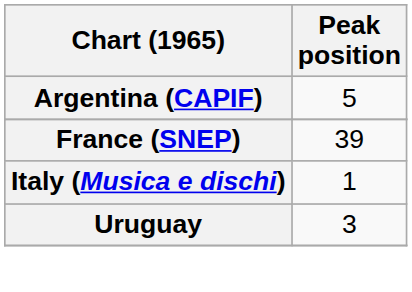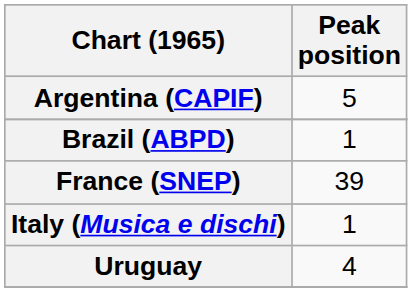 <table class="wikitable sortable plainrowheaders">
 <tr>
 <th>Chart (1965)</th>
 <th>Peak<br>position</th>
 </tr>
 <tr>
 <th scope="row">Argentina (<a href='#'>CAPIF</a>)</th>
 <td style="text-align:center;">5</td>
 </tr>
 <tr>
 </tr>
 <tr>
+<th scope="row">Brazil (<a href='#'>ABPD</a>)</th>
+<td style="text-align:center;">1</td>
+</tr>
+<tr>
 <th scope="row">France (<a href='#'>SNEP</a>)</th>
 <td style="text-align:center;">39</td>
 </tr>
 <tr>
 <th scope="row">Italy (<em><a href='#'>Musica e dischi</a></em>)</th>
 <td style="text-align:center;">1</td>
 </tr>
 <tr>
 <th scope="row">Uruguay</th>
-<td style="text-align:center;">3</td>
+<td style="text-align:center;">4</td>
 </tr>
 <tr>
 </tr>
 </table>
